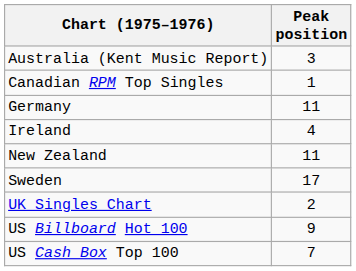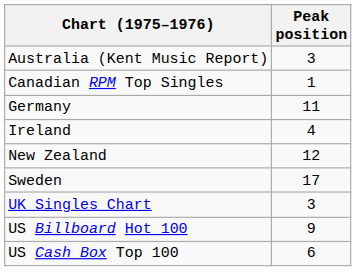 <table class="wikitable sortable">
 <tr>
 <th>Chart (1975–1976)</th>
 <th>Peak<br>position</th>
 </tr>
 <tr>
 <td>Australia (Kent Music Report)</td>
 <td style="text-align:center;">3</td>
 </tr>
 <tr>
 <td>Canadian <em><a href='#'>RPM</a></em> Top Singles</td>
 <td style="text-align:center;">1</td>
 </tr>
 <tr>
 <td>Germany</td>
 <td style="text-align:center;">11</td>
 </tr>
 <tr>
 <td>Ireland</td>
 <td style="text-align:center;">4</td>
 </tr>
 <tr>
 <td>New Zealand</td>
-<td style="text-align:center;">11</td>
+<td style="text-align:center;">12</td>
 </tr>
 <tr>
 <td>Sweden</td>
 <td style="text-align:center;">17</td>
 </tr>
 <tr>
 <td><a href='#'>UK Singles Chart</a></td>
-<td style="text-align:center;">2</td>
+<td style="text-align:center;">3</td>
 </tr>
 <tr>
 <td>US <em><a href='#'>Billboard</a></em> <a href='#'>Hot 100</a></td>
 <td style="text-align:center;">9</td>
 </tr>
 <tr>
 <td>US <em><a href='#'>Cash Box</a></em> Top 100</td>
-<td style="text-align:center;">7</td>
+<td style="text-align:center;">6</td>
 </tr>
 </table>
